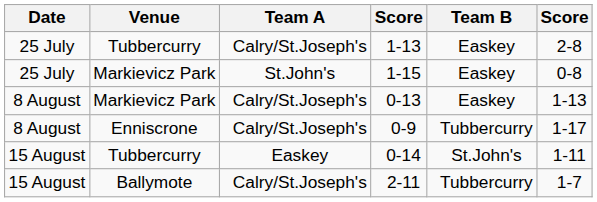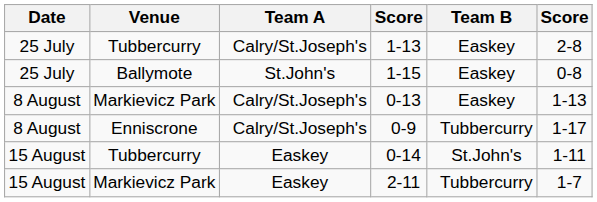 <table class="wikitable">
 <tr>
 <th>Date</th>
 <th>Venue</th>
 <th>Team A</th>
 <th>Score</th>
 <th>Team B</th>
 <th>Score</th>
 </tr>
 <tr align="center">
 <td>25 July</td>
 <td>Tubbercurry</td>
 <td>  Calry/St.Joseph's</td>
 <td>  1-13</td>
 <td>  Easkey</td>
 <td>  2-8</td>
 </tr>
 <tr align="center">
 <td>25 July</td>
-<td>Markievicz Park</td>
+<td>Ballymote</td>
 <td>  St.John's</td>
 <td>  1-15</td>
 <td>  Easkey</td>
 <td>  0-8</td>
 </tr>
 <tr align="center">
 <td>8 August</td>
 <td>Markievicz Park</td>
 <td>  Calry/St.Joseph's</td>
 <td>  0-13</td>
 <td>  Easkey</td>
 <td>  1-13</td>
 </tr>
 <tr align="center">
 <td>8 August</td>
 <td>Enniscrone</td>
 <td>  Calry/St.Joseph's</td>
 <td>  0-9</td>
 <td>  Tubbercurry</td>
 <td>  1-17</td>
 </tr>
 <tr align="center">
 <td>15 August</td>
 <td>Tubbercurry</td>
 <td>  Easkey</td>
 <td>  0-14</td>
 <td>  St.John's</td>
 <td>  1-11</td>
 </tr>
 <tr align="center">
 <td>15 August</td>
-<td>Ballymote</td>
-<td>  Calry/St.Joseph's</td>
+<td>Markievicz Park</td>
+<td>  Easkey</td>
 <td>  2-11</td>
 <td>  Tubbercurry</td>
 <td>  1-7</td>
 </tr>
 </table>
